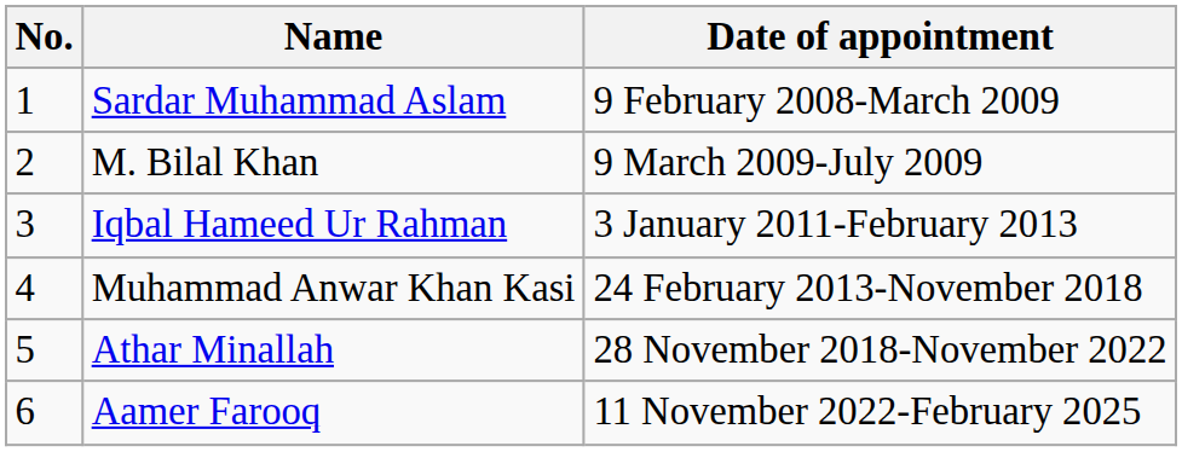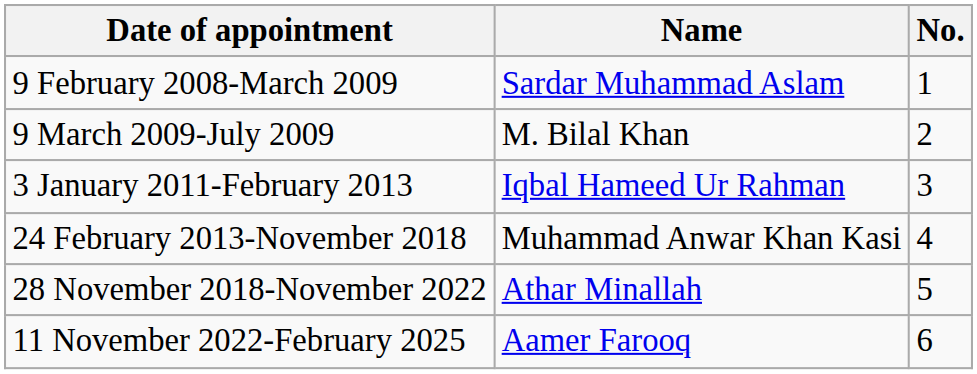 <table class="wikitable">
 <tr>
+<th>Date of appointment</th>
+<th>Name</th>
 <th>No.</th>
-<th>Name</th>
-<th>Date of appointment</th>
 </tr>
 <tr>
+<td>9 February 2008-March 2009</td>
+<td><a href='#'>Sardar Muhammad Aslam</a></td>
 <td>1</td>
-<td><a href='#'>Sardar Muhammad Aslam</a></td>
-<td>9 February 2008-March 2009</td>
 </tr>
 <tr>
+<td>9 March 2009-July 2009</td>
+<td>M. Bilal Khan</td>
 <td>2</td>
-<td>M. Bilal Khan</td>
-<td>9 March 2009-July 2009</td>
 </tr>
 <tr>
+<td>3 January 2011-February 2013</td>
+<td><a href='#'>Iqbal Hameed Ur Rahman</a></td>
 <td>3</td>
-<td><a href='#'>Iqbal Hameed Ur Rahman</a></td>
-<td>3 January 2011-February 2013</td>
 </tr>
 <tr>
+<td>24 February 2013-November 2018</td>
+<td>Muhammad Anwar Khan Kasi</td>
 <td>4</td>
-<td>Muhammad Anwar Khan Kasi</td>
-<td>24 February 2013-November 2018</td>
 </tr>
 <tr>
+<td>28 November 2018-November 2022</td>
+<td><a href='#'>Athar Minallah</a></td>
 <td>5</td>
-<td><a href='#'>Athar Minallah</a></td>
-<td>28 November 2018-November 2022</td>
 </tr>
 <tr>
+<td>11 November 2022-February 2025</td>
+<td><a href='#'>Aamer Farooq</a></td>
 <td>6</td>
-<td><a href='#'>Aamer Farooq</a></td>
-<td>11 November 2022-February 2025</td>
 </tr>
 </table>
